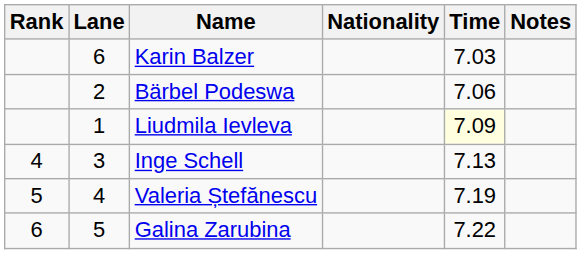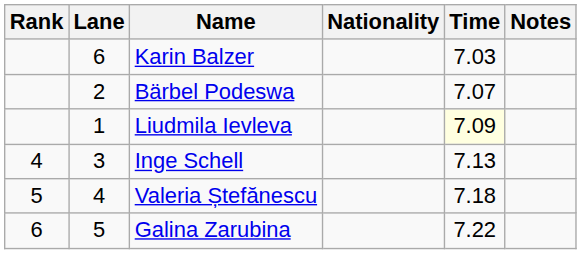 <table class="wikitable sortable" style="text-align:center">
 <tr>
 <th>Rank</th>
 <th>Lane</th>
 <th>Name</th>
 <th>Nationality</th>
 <th>Time</th>
 <th>Notes</th>
 </tr>
 <tr>
 <td></td>
 <td>6</td>
 <td align="left"><a href='#'>Karin Balzer</a></td>
 <td align=left></td>
 <td>7.03</td>
 <td></td>
 </tr>
 <tr>
 <td></td>
 <td>2</td>
 <td align="left"><a href='#'>Bärbel Podeswa</a></td>
 <td align=left></td>
-<td>7.06</td>
+<td>7.07</td>
 <td></td>
 </tr>
 <tr>
 <td></td>
 <td>1</td>
 <td align="left"><a href='#'>Liudmila Ievleva</a></td>
 <td align=left></td>
 <td style="background: lightyellow;">7.09</td>
 <td></td>
 </tr>
 <tr>
 <td>4</td>
 <td>3</td>
 <td align="left"><a href='#'>Inge Schell</a></td>
 <td align=left></td>
 <td>7.13</td>
 <td></td>
 </tr>
 <tr>
 <td>5</td>
 <td>4</td>
 <td align="left"><a href='#'>Valeria Ștefănescu</a></td>
 <td align=left></td>
-<td>7.19</td>
+<td>7.18</td>
 <td></td>
 </tr>
 <tr>
 <td>6</td>
 <td>5</td>
 <td align="left"><a href='#'>Galina Zarubina</a></td>
 <td align=left></td>
 <td>7.22</td>
 <td></td>
 </tr>
 </table>
